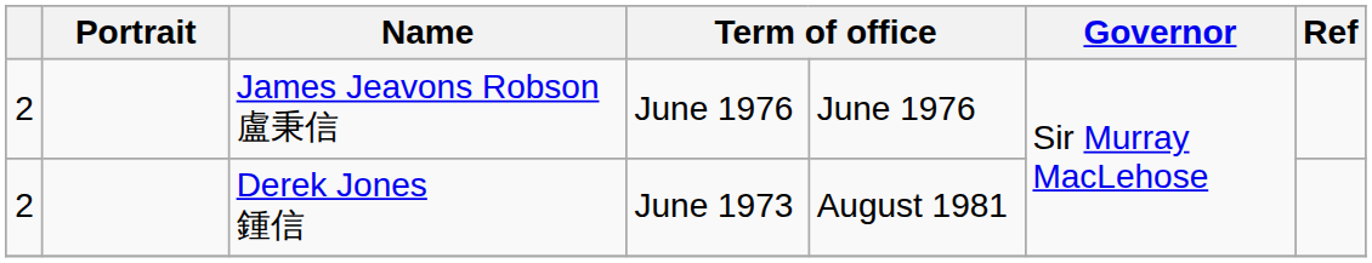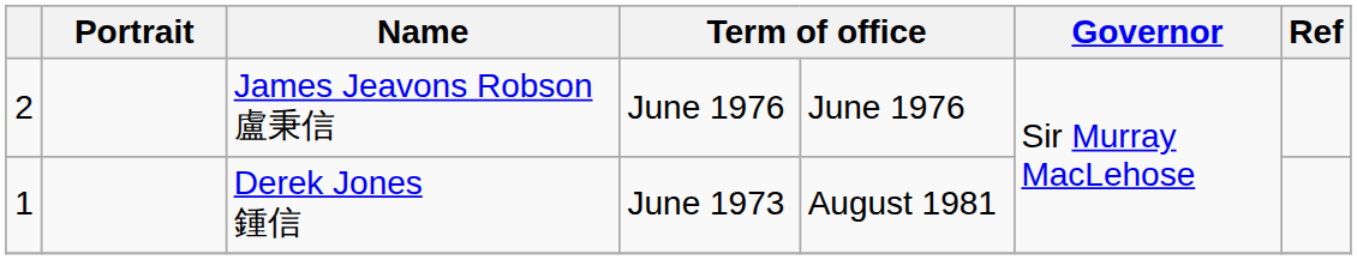 <table class="wikitable"  style="text-align:left">
 <tr>
 <th width=10px></th>
 <th width=80px>Portrait</th>
 <th width=180px>Name</th>
 <th width=180px colspan=2>Term of office</th>
 <th width=120px><a href='#'>Governor</a></th>
 <th>Ref</th>
 </tr>
 <tr>
 <td align=center>2</td>
 <td></td>
 <td><a href='#'>James Jeavons Robson</a><br>盧秉信</td>
 <td>June 1976</td>
 <td>June 1976</td>
 <td rowspan=2>Sir <a href='#'>Murray MacLehose</a><br></td>
 <td></td>
 </tr>
 <tr>
-<td align=center>2</td>
+<td align=center>1</td>
 <td></td>
 <td><a href='#'>Derek Jones</a><br>鍾信</td>
 <td>June 1973</td>
 <td>August 1981</td>
 <td></td>
 </tr>
 <tr>
 </tr>
 </table>
